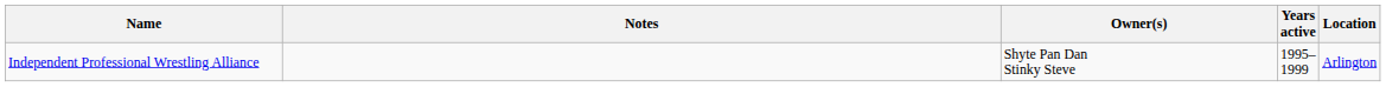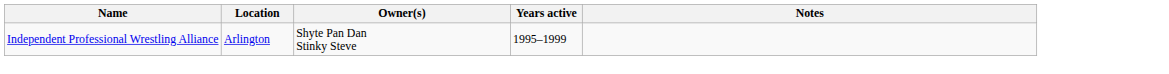 <table class=wikitable>
 <tr>
 <th style="width:21%;">Name</th>
-<th style="width:55%;">Notes</th>
+<th style="width:7%;">Location</th>
 <th style="width:21%;">Owner(s)</th>
 <th style="width:7%;">Years active</th>
-<th style="width:7%;">Location</th>
+<th style="width:55%;">Notes</th>
 </tr>
 <tr>
 <td><a href='#'>Independent Professional Wrestling Alliance</a></td>
-<td></td>
+<td><a href='#'>Arlington</a></td>
 <td>Shyte Pan Dan <br>Stinky Steve</td>
 <td>1995–1999</td>
-<td><a href='#'>Arlington</a></td>
+<td></td>
 </tr>
 </table>
